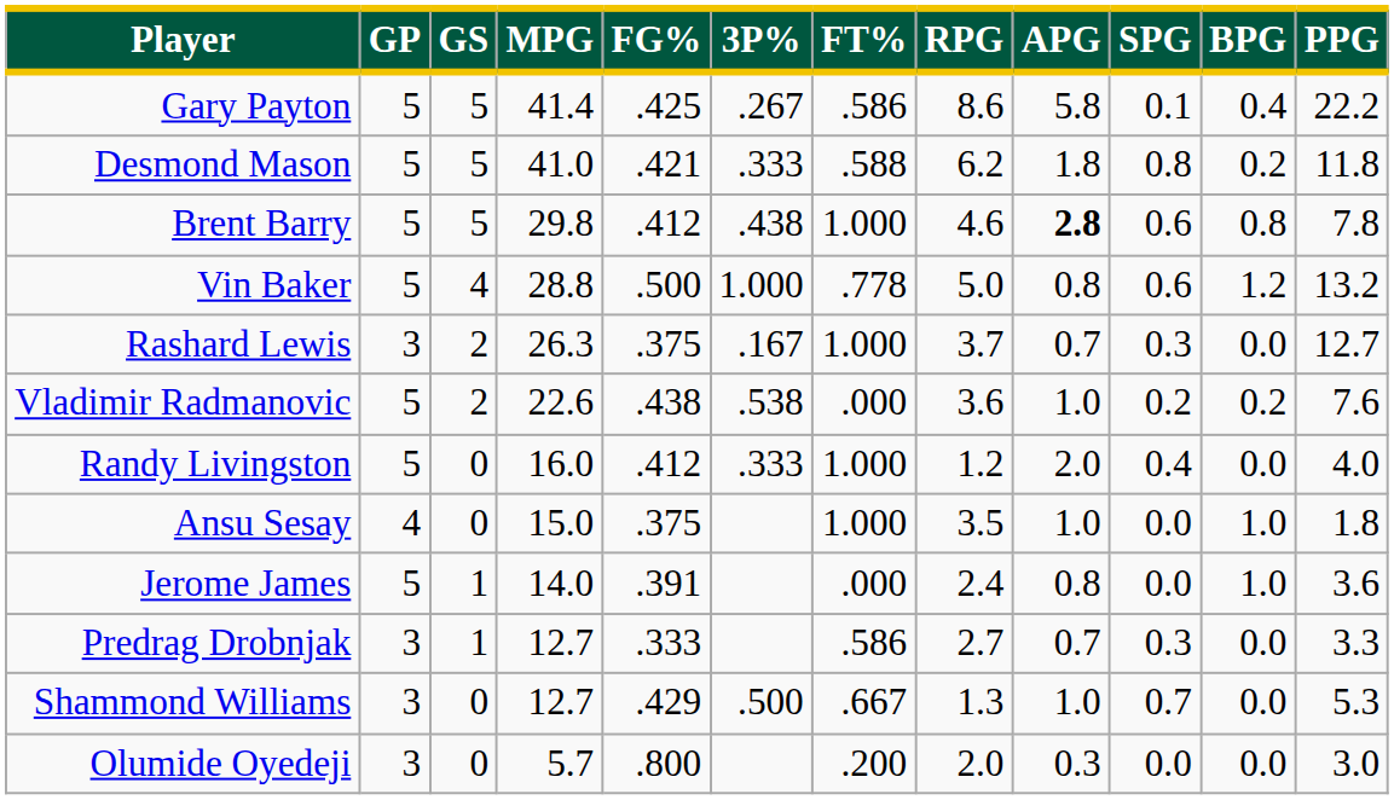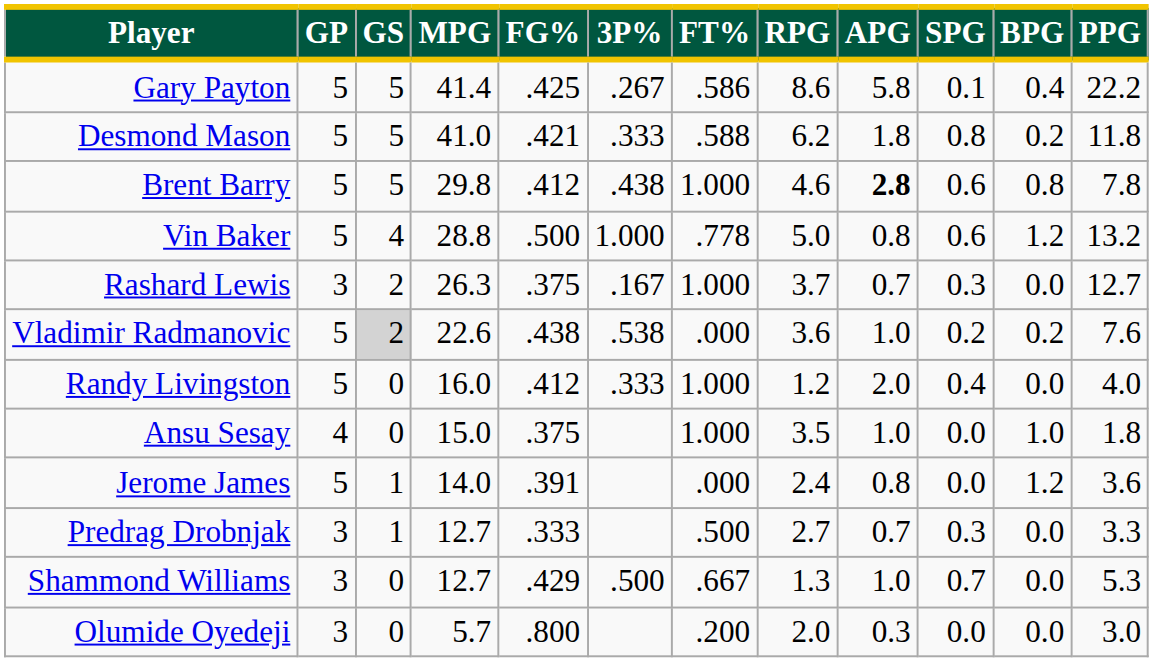 <table class="wikitable sortable" style="text-align:right;">
 <tr>
 <th style="background:#00573F; color:#FFFFFF; border-top:#F1C400 3px solid; border-bottom:#F1C400 3px solid;">Player</th>
 <th style="background:#00573F; color:#FFFFFF; border-top:#F1C400 3px solid; border-bottom:#F1C400 3px solid;">GP</th>
 <th style="background:#00573F; color:#FFFFFF; border-top:#F1C400 3px solid; border-bottom:#F1C400 3px solid;">GS</th>
 <th style="background:#00573F; color:#FFFFFF; border-top:#F1C400 3px solid; border-bottom:#F1C400 3px solid;">MPG</th>
 <th style="background:#00573F; color:#FFFFFF; border-top:#F1C400 3px solid; border-bottom:#F1C400 3px solid;">FG%</th>
 <th style="background:#00573F; color:#FFFFFF; border-top:#F1C400 3px solid; border-bottom:#F1C400 3px solid;">3P%</th>
 <th style="background:#00573F; color:#FFFFFF; border-top:#F1C400 3px solid; border-bottom:#F1C400 3px solid;">FT%</th>
 <th style="background:#00573F; color:#FFFFFF; border-top:#F1C400 3px solid; border-bottom:#F1C400 3px solid;">RPG</th>
 <th style="background:#00573F; color:#FFFFFF; border-top:#F1C400 3px solid; border-bottom:#F1C400 3px solid;">APG</th>
 <th style="background:#00573F; color:#FFFFFF; border-top:#F1C400 3px solid; border-bottom:#F1C400 3px solid;">SPG</th>
 <th style="background:#00573F; color:#FFFFFF; border-top:#F1C400 3px solid; border-bottom:#F1C400 3px solid;">BPG</th>
 <th style="background:#00573F; color:#FFFFFF; border-top:#F1C400 3px solid; border-bottom:#F1C400 3px solid;">PPG</th>
 </tr>
 <tr>
 <td><a href='#'>Gary Payton</a></td>
 <td>5</td>
 <td>5</td>
 <td>41.4</td>
 <td>.425</td>
 <td>.267</td>
 <td>.586</td>
 <td>8.6</td>
 <td>5.8</td>
 <td>0.1</td>
 <td>0.4</td>
 <td>22.2</td>
 </tr>
 <tr>
 <td><a href='#'>Desmond Mason</a></td>
 <td>5</td>
 <td>5</td>
 <td>41.0</td>
 <td>.421</td>
 <td>.333</td>
 <td>.588</td>
 <td>6.2</td>
 <td>1.8</td>
 <td>0.8</td>
 <td>0.2</td>
 <td>11.8</td>
 </tr>
 <tr>
 <td><a href='#'>Brent Barry</a></td>
 <td>5</td>
 <td>5</td>
 <td>29.8</td>
 <td>.412</td>
 <td>.438</td>
 <td>1.000</td>
 <td>4.6</td>
 <td><strong>2.8</strong></td>
 <td>0.6</td>
 <td>0.8</td>
 <td>7.8</td>
 </tr>
 <tr>
 <td><a href='#'>Vin Baker</a></td>
 <td>5</td>
 <td>4</td>
 <td>28.8</td>
 <td>.500</td>
 <td>1.000</td>
 <td>.778</td>
 <td>5.0</td>
 <td>0.8</td>
 <td>0.6</td>
 <td>1.2</td>
 <td>13.2</td>
 </tr>
 <tr>
 <td><a href='#'>Rashard Lewis</a></td>
 <td>3</td>
 <td>2</td>
 <td>26.3</td>
 <td>.375</td>
 <td>.167</td>
 <td>1.000</td>
 <td>3.7</td>
 <td>0.7</td>
 <td>0.3</td>
 <td>0.0</td>
 <td>12.7</td>
 </tr>
 <tr>
 <td><a href='#'>Vladimir Radmanovic</a></td>
 <td>5</td>
-<td>2</td>
+<td style="background: lightgrey;">2</td>
 <td>22.6</td>
 <td>.438</td>
 <td>.538</td>
 <td>.000</td>
 <td>3.6</td>
 <td>1.0</td>
 <td>0.2</td>
 <td>0.2</td>
 <td>7.6</td>
 </tr>
 <tr>
 <td><a href='#'>Randy Livingston</a></td>
 <td>5</td>
 <td>0</td>
 <td>16.0</td>
 <td>.412</td>
 <td>.333</td>
 <td>1.000</td>
 <td>1.2</td>
 <td>2.0</td>
 <td>0.4</td>
 <td>0.0</td>
 <td>4.0</td>
 </tr>
 <tr>
 <td><a href='#'>Ansu Sesay</a></td>
 <td>4</td>
 <td>0</td>
 <td>15.0</td>
 <td>.375</td>
 <td></td>
 <td>1.000</td>
 <td>3.5</td>
 <td>1.0</td>
 <td>0.0</td>
 <td>1.0</td>
 <td>1.8</td>
 </tr>
 <tr>
 <td><a href='#'>Jerome James</a></td>
 <td>5</td>
 <td>1</td>
 <td>14.0</td>
 <td>.391</td>
 <td></td>
 <td>.000</td>
 <td>2.4</td>
 <td>0.8</td>
 <td>0.0</td>
-<td>1.0</td>
+<td>1.2</td>
 <td>3.6</td>
 </tr>
 <tr>
 <td><a href='#'>Predrag Drobnjak</a></td>
 <td>3</td>
 <td>1</td>
 <td>12.7</td>
 <td>.333</td>
 <td></td>
-<td>.586</td>
+<td>.500</td>
 <td>2.7</td>
 <td>0.7</td>
 <td>0.3</td>
 <td>0.0</td>
 <td>3.3</td>
 </tr>
 <tr>
 <td><a href='#'>Shammond Williams</a></td>
 <td>3</td>
 <td>0</td>
 <td>12.7</td>
 <td>.429</td>
 <td>.500</td>
 <td>.667</td>
 <td>1.3</td>
 <td>1.0</td>
 <td>0.7</td>
 <td>0.0</td>
 <td>5.3</td>
 </tr>
 <tr>
 <td><a href='#'>Olumide Oyedeji</a></td>
 <td>3</td>
 <td>0</td>
 <td>5.7</td>
 <td>.800</td>
 <td></td>
 <td>.200</td>
 <td>2.0</td>
 <td>0.3</td>
 <td>0.0</td>
 <td>0.0</td>
 <td>3.0</td>
 </tr>
 </table>
